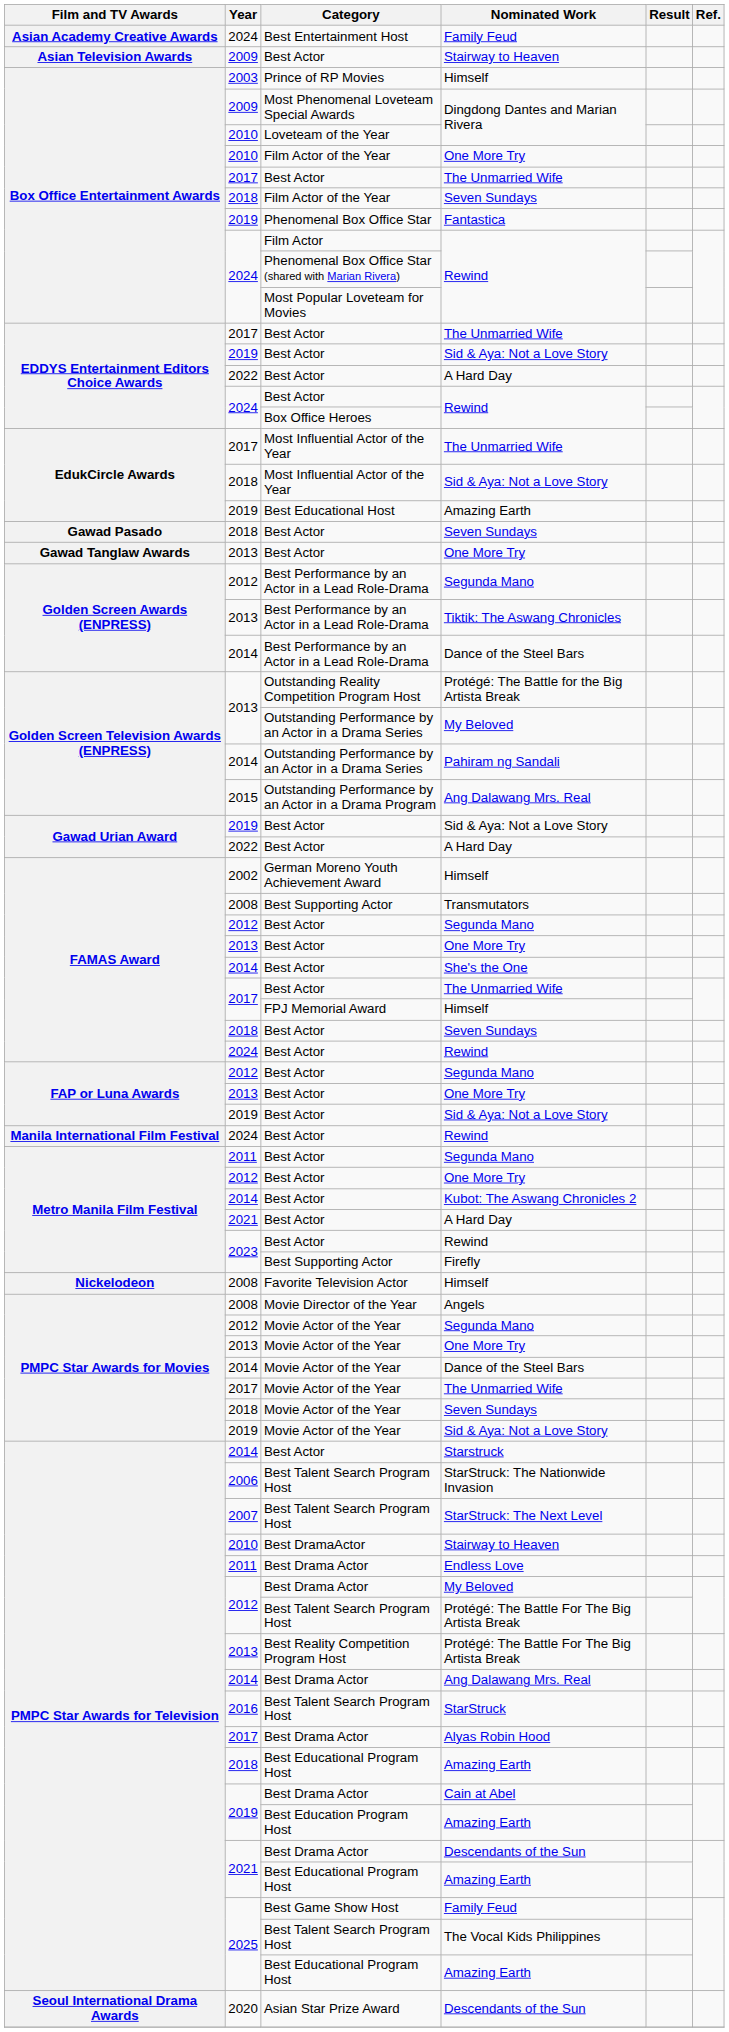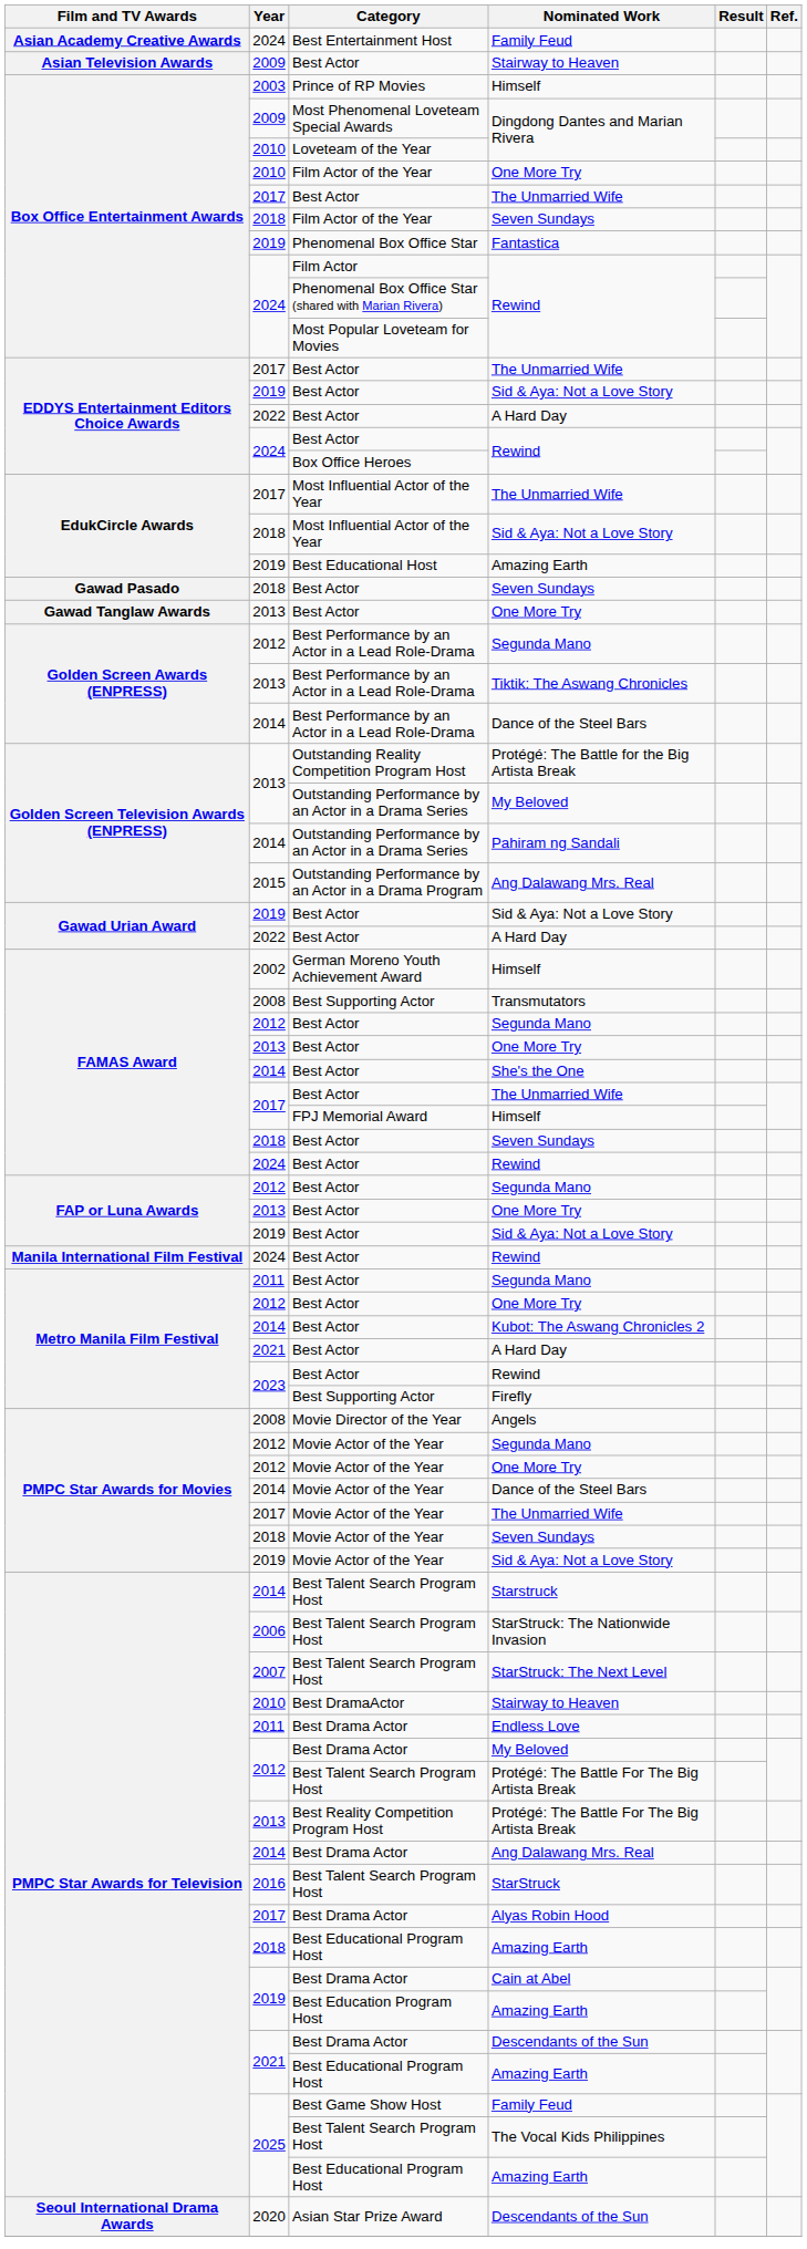 <table class="wikitable sortable plainrowheaders">
 <tr>
 <th>Film and TV Awards</th>
 <th>Year</th>
 <th scope="col" width="25%">Category</th>
 <th>Nominated Work</th>
 <th>Result</th>
 <th scope="col" width="2%">Ref.</th>
 </tr>
 <tr>
 <th scope="rowgroup"><a href='#'>Asian Academy Creative Awards</a></th>
 <td>2024</td>
 <td>Best Entertainment Host</td>
 <td><a href='#'>Family Feud</a></td>
 <td></td>
 <td></td>
 </tr>
 <tr>
 <th scope="rowgroup"><a href='#'>Asian Television Awards</a></th>
 <td><a href='#'>2009</a></td>
 <td>Best Actor</td>
 <td><a href='#'>Stairway to Heaven</a></td>
 <td></td>
 <td></td>
 </tr>
 <tr>
 <th scope="rowgroup" rowspan=10><a href='#'>Box Office Entertainment Awards</a></th>
 <td><a href='#'>2003</a></td>
 <td>Prince of RP Movies</td>
 <td>Himself</td>
 <td></td>
 <td></td>
 </tr>
 <tr>
 <td><a href='#'>2009</a></td>
 <td>Most Phenomenal Loveteam<br>Special Awards</td>
 <td rowspan=2>Dingdong Dantes and Marian Rivera</td>
 <td></td>
 <td></td>
 </tr>
 <tr>
 <td><a href='#'>2010</a></td>
 <td>Loveteam of the Year</td>
 <td></td>
 <td></td>
 </tr>
 <tr>
 <td><a href='#'>2010</a></td>
 <td>Film Actor of the Year</td>
 <td><a href='#'>One More Try</a></td>
 <td></td>
 <td></td>
 </tr>
 <tr>
 <td><a href='#'>2017</a></td>
 <td>Best Actor</td>
 <td><a href='#'>The Unmarried Wife</a></td>
 <td></td>
 <td></td>
 </tr>
 <tr>
 <td><a href='#'>2018</a></td>
 <td>Film Actor of the Year</td>
 <td><a href='#'>Seven Sundays</a></td>
 <td></td>
 <td></td>
 </tr>
 <tr>
 <td><a href='#'>2019</a></td>
 <td>Phenomenal Box Office Star</td>
 <td><a href='#'>Fantastica</a></td>
 <td></td>
 <td></td>
 </tr>
 <tr>
 <td rowspan=3><a href='#'>2024</a></td>
 <td>Film Actor</td>
 <td rowspan=3><a href='#'>Rewind</a></td>
 <td></td>
 <td rowspan=3></td>
 </tr>
 <tr>
 <td>Phenomenal Box Office Star<br><small>(shared with <a href='#'>Marian Rivera</a>)</small></td>
 <td></td>
 </tr>
 <tr>
 <td>Most Popular Loveteam for Movies</td>
 <td></td>
 </tr>
 <tr>
 <th scope="rowgroup" rowspan=5><a href='#'>EDDYS Entertainment Editors Choice Awards</a></th>
 <td>2017</td>
 <td>Best Actor</td>
 <td><a href='#'>The Unmarried Wife</a></td>
 <td></td>
 <td></td>
 </tr>
 <tr>
 <td><a href='#'>2019</a></td>
 <td>Best Actor</td>
 <td><a href='#'>Sid & Aya: Not a Love Story</a></td>
 <td></td>
 <td></td>
 </tr>
 <tr>
 <td>2022</td>
 <td>Best Actor</td>
 <td>A Hard Day</td>
 <td></td>
 <td></td>
 </tr>
 <tr>
 <td rowspan=2><a href='#'>2024</a></td>
 <td>Best Actor</td>
 <td rowspan=2><a href='#'>Rewind</a></td>
 <td></td>
 <td rowspan=2></td>
 </tr>
 <tr>
 <td>Box Office Heroes</td>
 <td></td>
 </tr>
 <tr>
 <th scope="rowgroup" rowspan=3>EdukCircle Awards</th>
 <td>2017</td>
 <td>Most Influential Actor of the Year</td>
 <td><a href='#'>The Unmarried Wife</a></td>
 <td></td>
 <td></td>
 </tr>
 <tr>
 <td>2018</td>
 <td>Most Influential Actor of the Year</td>
 <td><a href='#'>Sid & Aya: Not a Love Story</a></td>
 <td></td>
 <td></td>
 </tr>
 <tr>
 <td>2019</td>
 <td>Best Educational Host</td>
 <td>Amazing Earth</td>
 <td></td>
 <td></td>
 </tr>
 <tr>
 <th scope="rowgroup">Gawad Pasado</th>
 <td>2018</td>
 <td>Best Actor</td>
 <td><a href='#'>Seven Sundays</a></td>
 <td></td>
 <td></td>
 </tr>
 <tr>
 <th scope="rowgroup">Gawad Tanglaw Awards</th>
 <td>2013</td>
 <td>Best Actor</td>
 <td><a href='#'>One More Try</a></td>
 <td></td>
 <td></td>
 </tr>
 <tr>
 <th scope="rowgroup" rowspan=3><a href='#'>Golden Screen Awards (ENPRESS)</a></th>
 <td>2012</td>
 <td>Best Performance by an Actor in a Lead Role-Drama</td>
 <td><a href='#'>Segunda Mano</a></td>
 <td></td>
 <td></td>
 </tr>
 <tr>
 <td>2013</td>
 <td>Best Performance by an Actor in a Lead Role-Drama</td>
 <td><a href='#'>Tiktik: The Aswang Chronicles</a></td>
 <td></td>
 <td></td>
 </tr>
 <tr>
 <td>2014</td>
 <td>Best Performance by an Actor in a Lead Role-Drama</td>
 <td>Dance of the Steel Bars</td>
 <td></td>
 <td></td>
 </tr>
 <tr>
 <th scope="rowgroup" rowspan=4><a href='#'>Golden Screen Television Awards (ENPRESS)</a></th>
 <td rowspan=2>2013</td>
 <td>Outstanding Reality Competition Program Host</td>
 <td>Protégé: The Battle for the Big Artista Break</td>
 <td></td>
 <td></td>
 </tr>
 <tr>
 <td>Outstanding Performance by an Actor in a Drama Series</td>
 <td><a href='#'>My Beloved</a></td>
 <td></td>
 <td></td>
 </tr>
 <tr>
 <td>2014</td>
 <td>Outstanding Performance by an Actor in a Drama Series</td>
 <td><a href='#'>Pahiram ng Sandali</a></td>
 <td></td>
 <td></td>
 </tr>
 <tr>
 <td>2015</td>
 <td>Outstanding Performance by an Actor in a Drama Program</td>
 <td><a href='#'>Ang Dalawang Mrs. Real</a></td>
 <td></td>
 <td></td>
 </tr>
 <tr>
 <th scope="rowgroup" rowspan=2><a href='#'>Gawad Urian Award</a></th>
 <td><a href='#'>2019</a></td>
 <td>Best Actor</td>
 <td>Sid & Aya: Not a Love Story</td>
 <td></td>
 <td></td>
 </tr>
 <tr>
 <td>2022</td>
 <td>Best Actor</td>
 <td>A Hard Day</td>
 <td></td>
 <td></td>
 </tr>
 <tr>
 <th scope="rowgroup" rowspan=9><a href='#'>FAMAS Award</a></th>
 <td>2002</td>
 <td>German Moreno Youth Achievement Award</td>
 <td>Himself</td>
 <td></td>
 <td></td>
 </tr>
 <tr>
 <td>2008</td>
 <td>Best Supporting Actor</td>
 <td>Transmutators</td>
 <td></td>
 <td></td>
 </tr>
 <tr>
 <td><a href='#'>2012</a></td>
 <td>Best Actor</td>
 <td><a href='#'>Segunda Mano</a></td>
 <td></td>
 <td></td>
 </tr>
 <tr>
 <td><a href='#'>2013</a></td>
 <td>Best Actor</td>
 <td><a href='#'>One More Try</a></td>
 <td></td>
 <td></td>
 </tr>
 <tr>
 <td><a href='#'>2014</a></td>
 <td>Best Actor</td>
 <td><a href='#'>She's the One</a></td>
 <td></td>
 <td></td>
 </tr>
 <tr>
 <td rowspan=2><a href='#'>2017</a></td>
 <td>Best Actor</td>
 <td><a href='#'>The Unmarried Wife</a></td>
 <td></td>
 <td rowspan=2></td>
 </tr>
 <tr>
 <td>FPJ Memorial Award</td>
 <td>Himself</td>
 <td></td>
 </tr>
 <tr>
 <td><a href='#'>2018</a></td>
 <td>Best Actor</td>
 <td><a href='#'>Seven Sundays</a></td>
 <td></td>
 <td></td>
 </tr>
 <tr>
 <td><a href='#'>2024</a></td>
 <td>Best Actor</td>
 <td><a href='#'>Rewind</a></td>
 <td></td>
 <td></td>
 </tr>
 <tr>
 <th scope="rowgroup" rowspan=3><a href='#'>FAP or Luna Awards</a></th>
 <td><a href='#'>2012</a></td>
 <td>Best Actor</td>
 <td><a href='#'>Segunda Mano</a></td>
 <td></td>
 <td></td>
 </tr>
 <tr>
 <td><a href='#'>2013</a></td>
 <td>Best Actor</td>
 <td><a href='#'>One More Try</a></td>
 <td></td>
 <td></td>
 </tr>
 <tr>
 <td>2019</td>
 <td>Best Actor</td>
 <td><a href='#'>Sid & Aya: Not a Love Story</a></td>
 <td></td>
 <td></td>
 </tr>
 <tr>
 <th scope="rowgroup"><a href='#'>Manila International Film Festival</a></th>
 <td>2024</td>
 <td>Best Actor</td>
 <td><a href='#'>Rewind</a></td>
 <td></td>
 <td></td>
 </tr>
 <tr>
 <th scope="rowgroup" rowspan=6><a href='#'>Metro Manila Film Festival</a></th>
 <td><a href='#'>2011</a></td>
 <td>Best Actor</td>
 <td><a href='#'>Segunda Mano</a></td>
 <td></td>
 <td></td>
 </tr>
 <tr>
 <td><a href='#'>2012</a></td>
 <td>Best Actor</td>
 <td><a href='#'>One More Try</a></td>
 <td></td>
 <td></td>
 </tr>
 <tr>
 <td><a href='#'>2014</a></td>
 <td>Best Actor</td>
 <td><a href='#'>Kubot: The Aswang Chronicles 2</a></td>
 <td></td>
 <td></td>
 </tr>
 <tr>
 <td><a href='#'>2021</a></td>
 <td>Best Actor</td>
 <td>A Hard Day</td>
 <td></td>
 <td></td>
 </tr>
 <tr>
 <td rowspan=2><a href='#'>2023</a></td>
 <td>Best Actor</td>
 <td>Rewind</td>
 <td></td>
 <td></td>
 </tr>
 <tr>
 <td>Best Supporting Actor</td>
 <td>Firefly</td>
 <td></td>
 <td></td>
 </tr>
 <tr>
-<th scope="rowgroup"><a href='#'>Nickelodeon</a></th>
-<td>2008</td>
-<td>Favorite Television Actor</td>
-<td>Himself</td>
-<td></td>
-<td></td>
-</tr>
-<tr>
 <th scope="rowgroup" rowspan=7><a href='#'>PMPC Star Awards for Movies</a></th>
 <td>2008</td>
 <td>Movie Director of the Year</td>
 <td>Angels</td>
 <td></td>
 <td></td>
 </tr>
 <tr>
 <td>2012</td>
 <td>Movie Actor of the Year</td>
 <td><a href='#'>Segunda Mano</a></td>
 <td></td>
 <td><br></td>
 </tr>
 <tr>
-<td>2013</td>
+<td>2012</td>
 <td>Movie Actor of the Year</td>
 <td><a href='#'>One More Try</a></td>
 <td></td>
 <td></td>
 </tr>
 <tr>
 <td>2014</td>
 <td>Movie Actor of the Year</td>
 <td>Dance of the Steel Bars</td>
 <td></td>
 <td></td>
 </tr>
 <tr>
 <td>2017</td>
 <td>Movie Actor of the Year</td>
 <td><a href='#'>The Unmarried Wife</a></td>
 <td></td>
 <td></td>
 </tr>
 <tr>
 <td>2018</td>
 <td>Movie Actor of the Year</td>
 <td><a href='#'>Seven Sundays</a></td>
 <td></td>
 <td></td>
 </tr>
 <tr>
 <td>2019</td>
 <td>Movie Actor of the Year</td>
 <td><a href='#'>Sid & Aya: Not a Love Story</a></td>
 <td></td>
 <td></td>
 </tr>
 <tr>
 <th scope="rowgroup" rowspan=19><a href='#'>PMPC Star Awards for Television</a></th>
 <td><a href='#'>2014</a></td>
-<td>Best Actor</td>
+<td>Best Talent Search Program Host</td>
 <td><a href='#'>Starstruck</a></td>
 <td></td>
 <td></td>
 </tr>
 <tr>
 <td><a href='#'>2006</a></td>
 <td>Best Talent Search Program Host</td>
 <td>StarStruck: The Nationwide Invasion</td>
 <td></td>
 <td></td>
 </tr>
 <tr>
 <td><a href='#'>2007</a></td>
 <td>Best Talent Search Program Host</td>
 <td><a href='#'>StarStruck: The Next Level</a></td>
 <td></td>
 <td></td>
 </tr>
 <tr>
 <td><a href='#'>2010</a></td>
 <td>Best DramaActor</td>
 <td><a href='#'>Stairway to Heaven</a></td>
 <td></td>
 <td></td>
 </tr>
 <tr>
 <td><a href='#'>2011</a></td>
 <td>Best Drama Actor</td>
 <td><a href='#'>Endless Love</a></td>
 <td></td>
 <td></td>
 </tr>
 <tr>
 <td rowspan=2><a href='#'>2012</a></td>
 <td>Best Drama Actor</td>
 <td><a href='#'>My Beloved</a></td>
 <td></td>
 <td rowspan=2></td>
 </tr>
 <tr>
 <td>Best Talent Search Program Host</td>
 <td>Protégé: The Battle For The Big Artista Break</td>
 <td></td>
 </tr>
 <tr>
 <td><a href='#'>2013</a></td>
 <td>Best Reality Competition Program Host</td>
 <td>Protégé: The Battle For The Big Artista Break</td>
 <td></td>
 <td></td>
 </tr>
 <tr>
 <td><a href='#'>2014</a></td>
 <td>Best Drama Actor</td>
 <td><a href='#'>Ang Dalawang Mrs. Real</a></td>
 <td></td>
 <td></td>
 </tr>
 <tr>
 <td><a href='#'>2016</a></td>
 <td>Best Talent Search Program Host</td>
 <td><a href='#'>StarStruck</a></td>
 <td></td>
 <td></td>
 </tr>
 <tr>
 <td><a href='#'>2017</a></td>
 <td>Best Drama Actor</td>
 <td><a href='#'>Alyas Robin Hood</a></td>
 <td></td>
 <td></td>
 </tr>
 <tr>
 <td><a href='#'>2018</a></td>
 <td>Best Educational Program Host</td>
 <td><a href='#'>Amazing Earth</a></td>
 <td></td>
 <td></td>
 </tr>
 <tr>
 <td rowspan=2><a href='#'>2019</a></td>
 <td>Best Drama Actor</td>
 <td><a href='#'>Cain at Abel</a></td>
 <td></td>
 <td rowspan=2></td>
 </tr>
 <tr>
 <td>Best Education Program Host</td>
 <td><a href='#'>Amazing Earth</a></td>
 <td></td>
 </tr>
 <tr>
 <td rowspan=2><a href='#'>2021</a></td>
 <td>Best Drama Actor</td>
 <td><a href='#'>Descendants of the Sun</a></td>
 <td></td>
 <td rowspan=2></td>
 </tr>
 <tr>
 <td>Best Educational Program Host</td>
 <td><a href='#'>Amazing Earth</a></td>
 <td></td>
 </tr>
 <tr>
 <td rowspan=3><a href='#'>2025</a></td>
 <td>Best Game Show Host</td>
 <td><a href='#'>Family Feud</a></td>
 <td></td>
 <td rowspan=3></td>
 </tr>
 <tr>
 <td>Best Talent Search Program Host</td>
 <td>The Vocal Kids Philippines</td>
 <td></td>
 </tr>
 <tr>
 <td>Best Educational Program Host</td>
 <td><a href='#'>Amazing Earth</a></td>
 <td></td>
 </tr>
 <tr>
 <th scope="rowgroup"><a href='#'>Seoul International Drama Awards</a></th>
 <td>2020</td>
 <td>Asian Star Prize Award</td>
 <td><a href='#'>Descendants of the Sun</a></td>
 <td></td>
 <td></td>
 </tr>
 <tr>
 </tr>
 </table>
